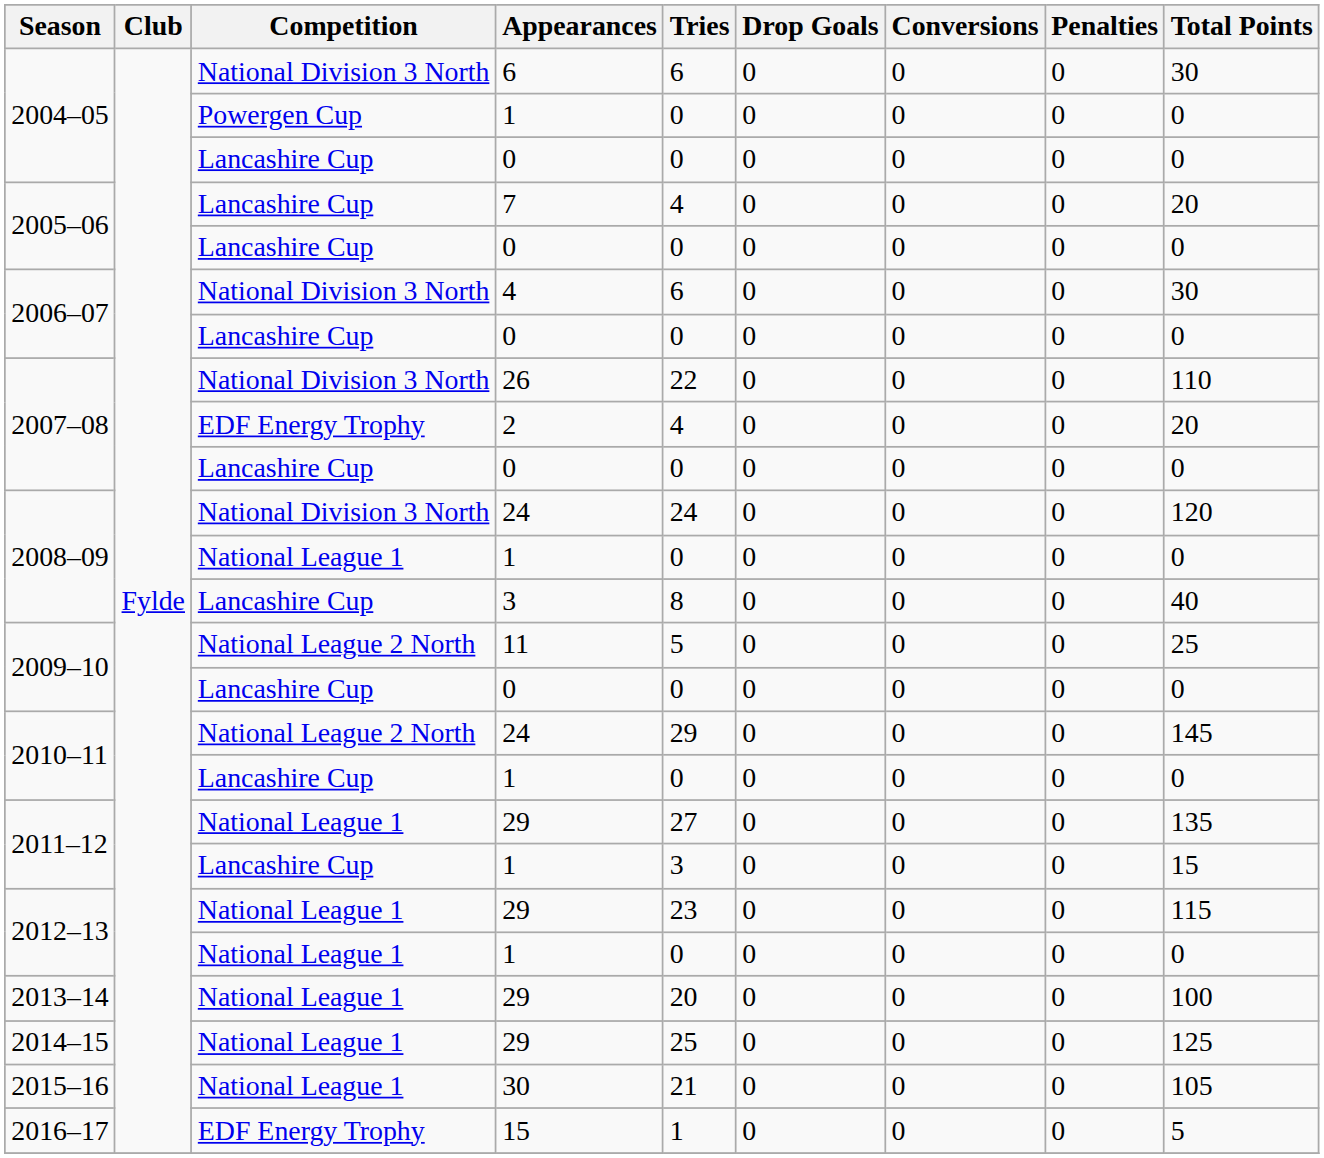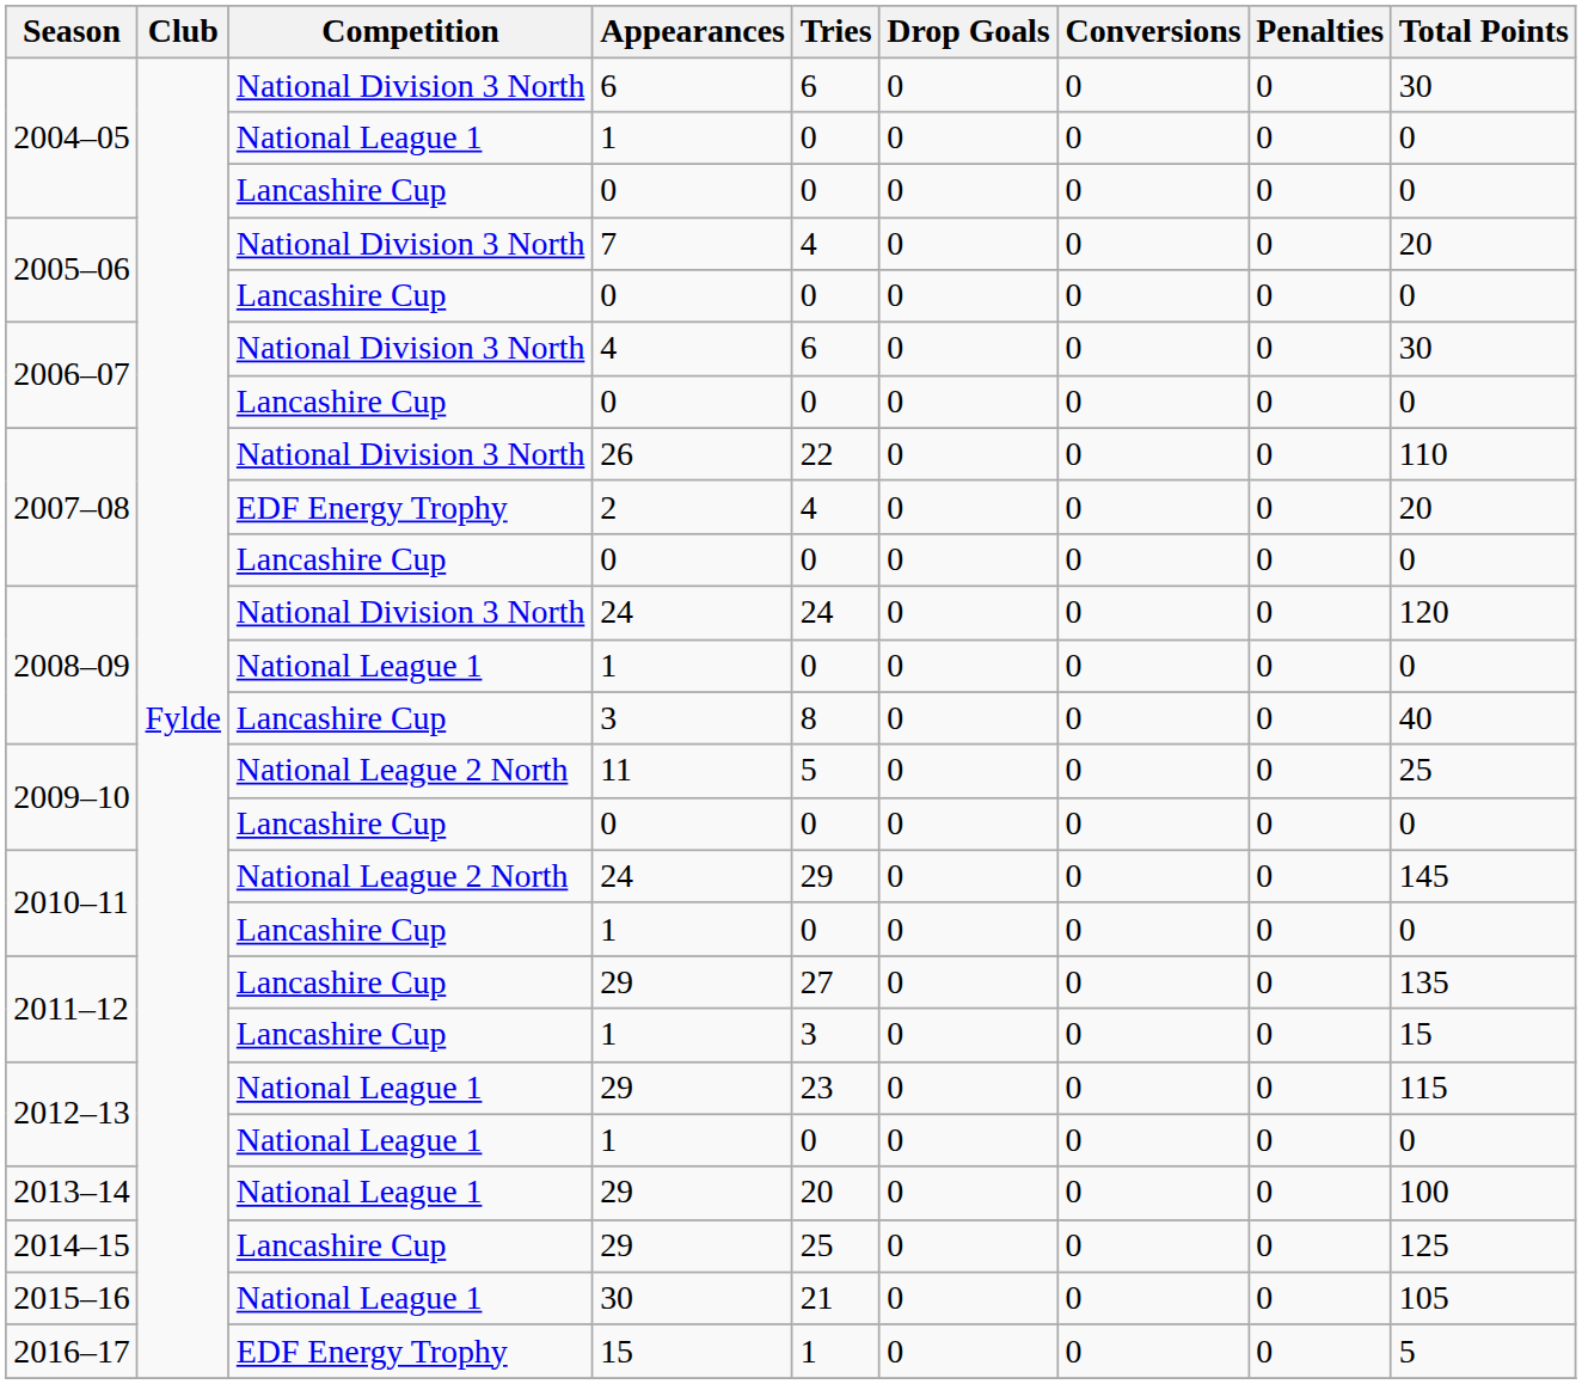 <table class="wikitable sortable">
 <tr>
 <th>Season</th>
 <th>Club</th>
 <th>Competition</th>
 <th>Appearances</th>
 <th>Tries</th>
 <th>Drop Goals</th>
 <th>Conversions</th>
 <th>Penalties</th>
 <th>Total Points</th>
 </tr>
 <tr>
 <td rowspan=3 align=left>2004–05</td>
 <td rowspan=25 align=left><a href='#'>Fylde</a></td>
 <td><a href='#'>National Division 3 North</a></td>
 <td>6</td>
 <td>6</td>
 <td>0</td>
 <td>0</td>
 <td>0</td>
 <td>30</td>
 </tr>
 <tr>
-<td><a href='#'>Powergen Cup</a></td>
+<td><a href='#'>National League 1</a></td>
 <td>1</td>
 <td>0</td>
 <td>0</td>
 <td>0</td>
 <td>0</td>
 <td>0</td>
 </tr>
 <tr>
 <td><a href='#'>Lancashire Cup</a></td>
 <td>0</td>
 <td>0</td>
 <td>0</td>
 <td>0</td>
 <td>0</td>
 <td>0</td>
 </tr>
 <tr>
 <td rowspan=2 align=left>2005–06</td>
-<td><a href='#'>Lancashire Cup</a></td>
+<td><a href='#'>National Division 3 North</a></td>
 <td>7</td>
 <td>4</td>
 <td>0</td>
 <td>0</td>
 <td>0</td>
 <td>20</td>
 </tr>
 <tr>
 <td><a href='#'>Lancashire Cup</a></td>
 <td>0</td>
 <td>0</td>
 <td>0</td>
 <td>0</td>
 <td>0</td>
 <td>0</td>
 </tr>
 <tr>
 <td rowspan=2 align=left>2006–07</td>
 <td><a href='#'>National Division 3 North</a></td>
 <td>4</td>
 <td>6</td>
 <td>0</td>
 <td>0</td>
 <td>0</td>
 <td>30</td>
 </tr>
 <tr>
 <td><a href='#'>Lancashire Cup</a></td>
 <td>0</td>
 <td>0</td>
 <td>0</td>
 <td>0</td>
 <td>0</td>
 <td>0</td>
 </tr>
 <tr>
 <td rowspan=3 align=left>2007–08</td>
 <td><a href='#'>National Division 3 North</a></td>
 <td>26</td>
 <td>22</td>
 <td>0</td>
 <td>0</td>
 <td>0</td>
 <td>110</td>
 </tr>
 <tr>
 <td><a href='#'>EDF Energy Trophy</a></td>
 <td>2</td>
 <td>4</td>
 <td>0</td>
 <td>0</td>
 <td>0</td>
 <td>20</td>
 </tr>
 <tr>
 <td><a href='#'>Lancashire Cup</a></td>
 <td>0</td>
 <td>0</td>
 <td>0</td>
 <td>0</td>
 <td>0</td>
 <td>0</td>
 </tr>
 <tr>
 <td rowspan=3 align=left>2008–09</td>
 <td><a href='#'>National Division 3 North</a></td>
 <td>24</td>
 <td>24</td>
 <td>0</td>
 <td>0</td>
 <td>0</td>
 <td>120</td>
 </tr>
 <tr>
 <td><a href='#'>National League 1</a></td>
 <td>1</td>
 <td>0</td>
 <td>0</td>
 <td>0</td>
 <td>0</td>
 <td>0</td>
 </tr>
 <tr>
 <td><a href='#'>Lancashire Cup</a></td>
 <td>3</td>
 <td>8</td>
 <td>0</td>
 <td>0</td>
 <td>0</td>
 <td>40</td>
 </tr>
 <tr>
 <td rowspan=2 align=left>2009–10</td>
 <td><a href='#'>National League 2 North</a></td>
 <td>11</td>
 <td>5</td>
 <td>0</td>
 <td>0</td>
 <td>0</td>
 <td>25</td>
 </tr>
 <tr>
 <td><a href='#'>Lancashire Cup</a></td>
 <td>0</td>
 <td>0</td>
 <td>0</td>
 <td>0</td>
 <td>0</td>
 <td>0</td>
 </tr>
 <tr>
 <td rowspan=2 align=left>2010–11</td>
 <td><a href='#'>National League 2 North</a></td>
 <td>24</td>
 <td>29</td>
 <td>0</td>
 <td>0</td>
 <td>0</td>
 <td>145</td>
 </tr>
 <tr>
 <td><a href='#'>Lancashire Cup</a></td>
 <td>1</td>
 <td>0</td>
 <td>0</td>
 <td>0</td>
 <td>0</td>
 <td>0</td>
 </tr>
 <tr>
 <td rowspan=2 align=left>2011–12</td>
-<td><a href='#'>National League 1</a></td>
+<td><a href='#'>Lancashire Cup</a></td>
 <td>29</td>
 <td>27</td>
 <td>0</td>
 <td>0</td>
 <td>0</td>
 <td>135</td>
 </tr>
 <tr>
 <td><a href='#'>Lancashire Cup</a></td>
 <td>1</td>
 <td>3</td>
 <td>0</td>
 <td>0</td>
 <td>0</td>
 <td>15</td>
 </tr>
 <tr>
 <td rowspan=2 align=left>2012–13</td>
 <td><a href='#'>National League 1</a></td>
 <td>29</td>
 <td>23</td>
 <td>0</td>
 <td>0</td>
 <td>0</td>
 <td>115</td>
 </tr>
 <tr>
 <td><a href='#'>National League 1</a></td>
 <td>1</td>
 <td>0</td>
 <td>0</td>
 <td>0</td>
 <td>0</td>
 <td>0</td>
 </tr>
 <tr>
 <td>2013–14</td>
 <td><a href='#'>National League 1</a></td>
 <td>29</td>
 <td>20</td>
 <td>0</td>
 <td>0</td>
 <td>0</td>
 <td>100</td>
 </tr>
 <tr>
 <td>2014–15</td>
-<td><a href='#'>National League 1</a></td>
+<td><a href='#'>Lancashire Cup</a></td>
 <td>29</td>
 <td>25</td>
 <td>0</td>
 <td>0</td>
 <td>0</td>
 <td>125</td>
 </tr>
 <tr>
 <td>2015–16</td>
 <td><a href='#'>National League 1</a></td>
 <td>30</td>
 <td>21</td>
 <td>0</td>
 <td>0</td>
 <td>0</td>
 <td>105</td>
 </tr>
 <tr>
 <td>2016–17</td>
 <td><a href='#'>EDF Energy Trophy</a></td>
 <td>15</td>
 <td>1</td>
 <td>0</td>
 <td>0</td>
 <td>0</td>
 <td>5</td>
 </tr>
 <tr>
 </tr>
 </table>
